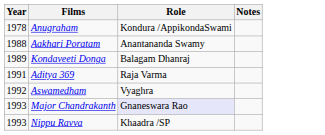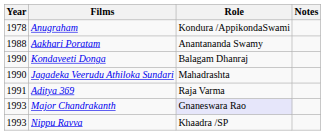 <table class="wikitable sortable">
 <tr>
 <th>Year</th>
 <th>Films</th>
 <th>Role</th>
 <th>Notes</th>
 </tr>
 <tr>
 <td>1978</td>
 <td><a href='#'><em>Anugraham</em></a></td>
 <td>Kondura /AppikondaSwami</td>
 <td></td>
 </tr>
 <tr>
 <td>1988</td>
 <td><em><a href='#'>Aakhari Poratam</a></em></td>
 <td>Anantananda Swamy</td>
 <td></td>
 </tr>
 <tr>
-<td>1989</td>
+<td>1990</td>
 <td><em><a href='#'>Kondaveeti Donga</a></em></td>
 <td>Balagam Dhanraj</td>
+<td></td>
+</tr>
+<tr>
+<td>1990</td>
+<td><em><a href='#'>Jagadeka Veerudu Athiloka Sundari</a></em></td>
+<td>Mahadrashta</td>
 <td></td>
 </tr>
 <tr>
 <td>1991</td>
 <td><em><a href='#'>Aditya 369</a></em></td>
 <td>Raja Varma</td>
-<td></td>
-</tr>
-<tr>
-<td>1992</td>
-<td><em><a href='#'>Aswamedham</a></em></td>
-<td>Vyaghra</td>
 <td></td>
 </tr>
 <tr>
 <td>1993</td>
 <td><em><a href='#'>Major Chandrakanth</a></em></td>
 <td style="background: lavender;">Gnaneswara Rao</td>
 <td></td>
 </tr>
 <tr>
 <td>1993</td>
 <td><em><a href='#'>Nippu Ravva</a></em></td>
 <td>Khaadra /SP</td>
 <td></td>
 </tr>
 </table>
